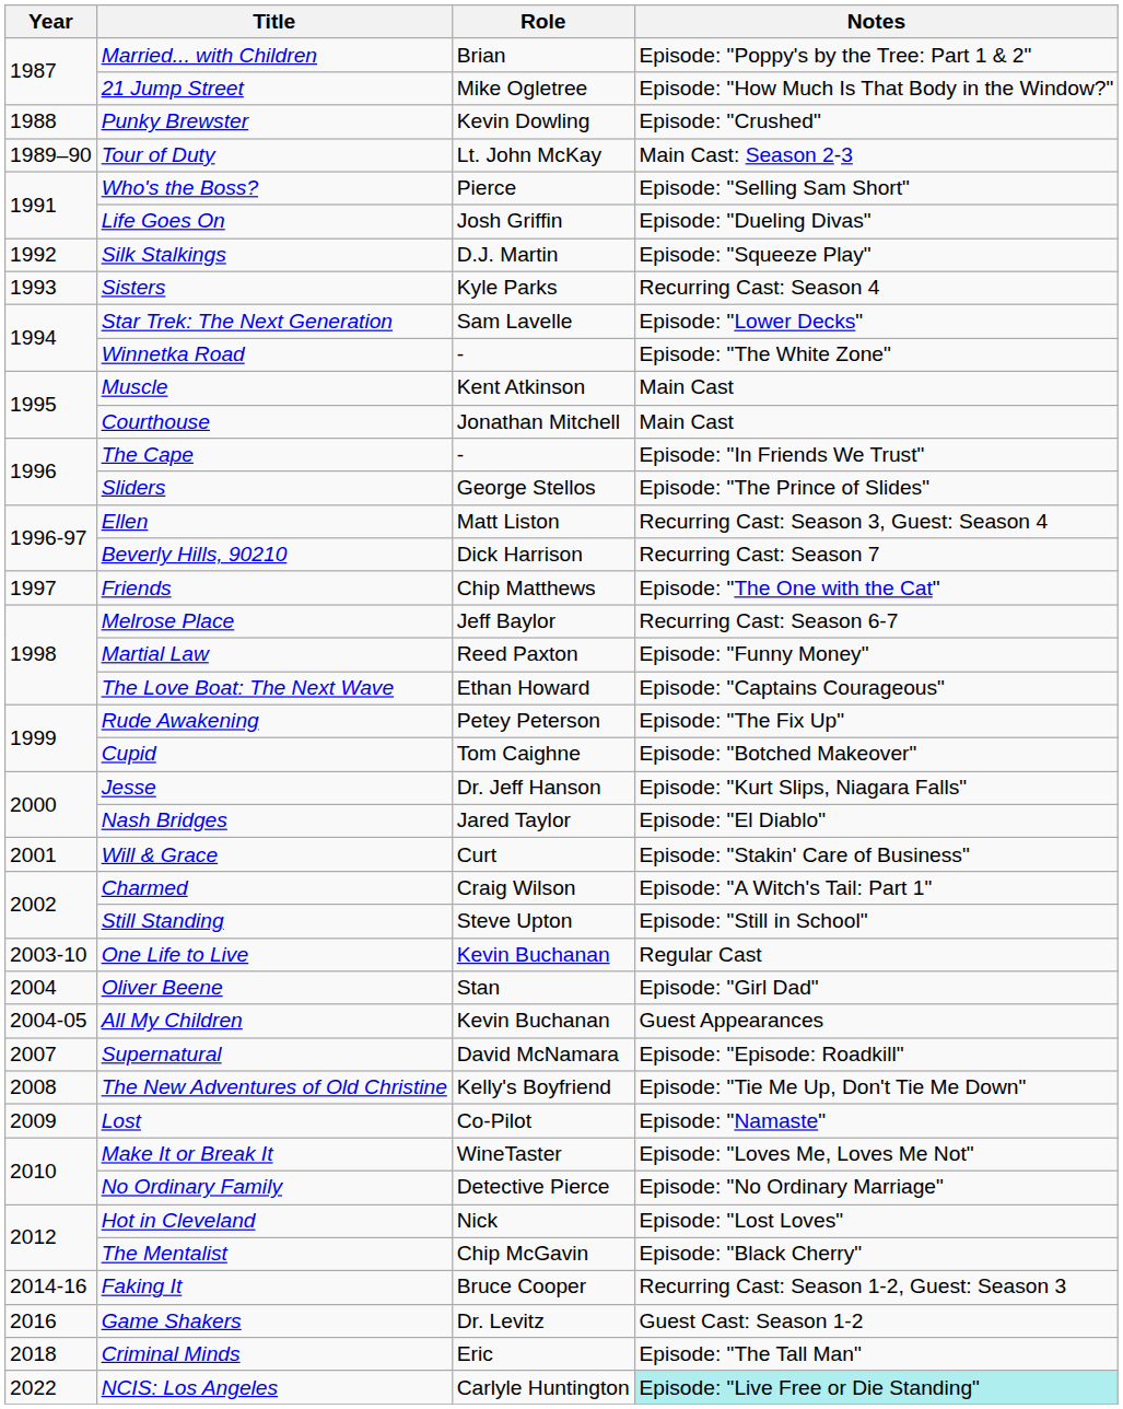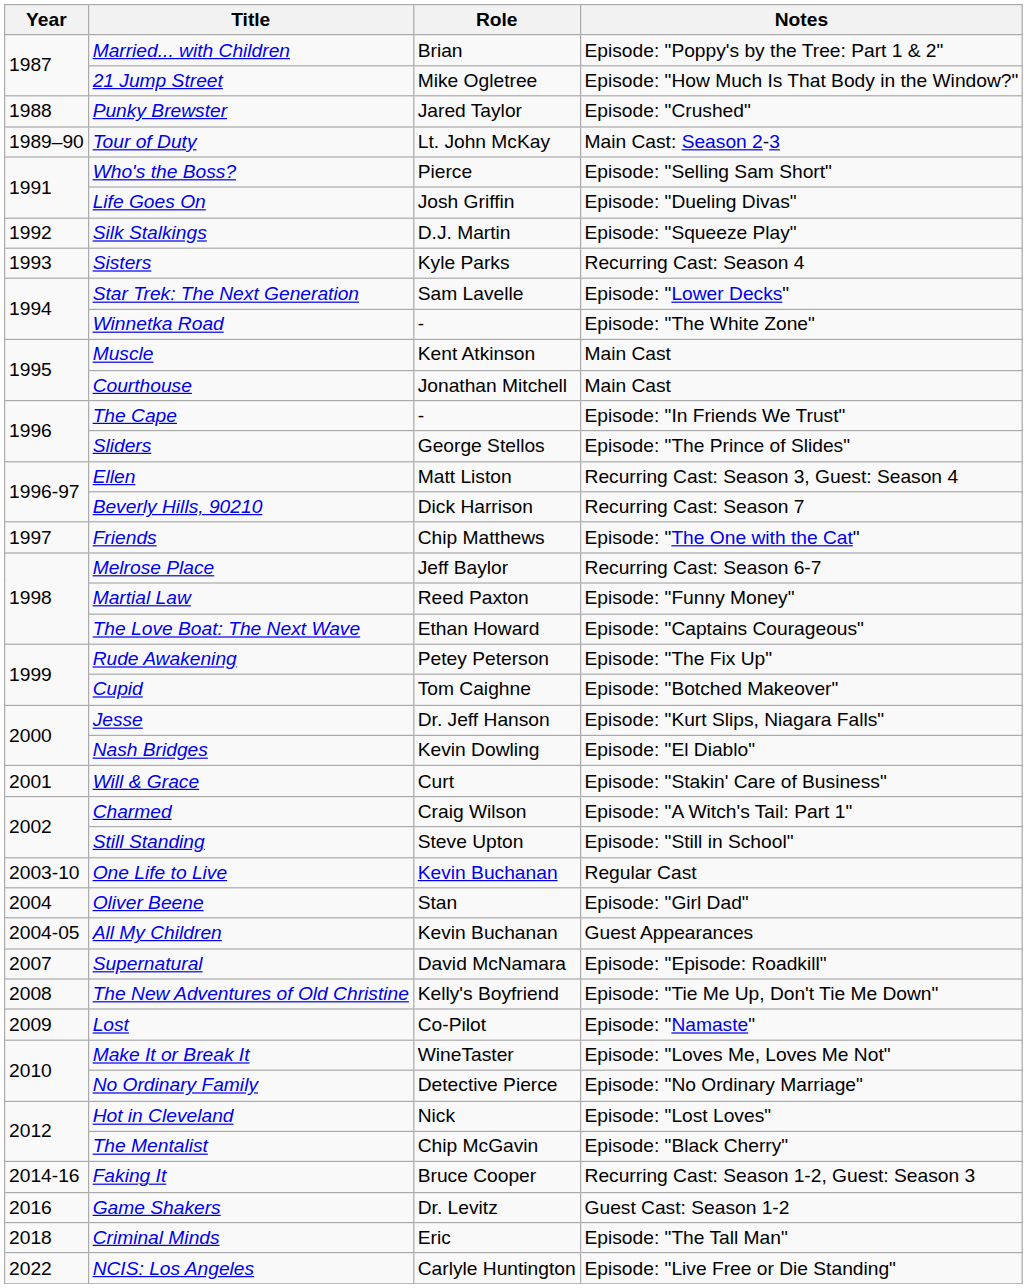 <table class="wikitable plainrowheaders sortable" style="margin-right: 0;">
 <tr>
 <th>Year</th>
 <th>Title</th>
 <th>Role</th>
 <th>Notes</th>
 </tr>
 <tr>
 <td rowspan="2">1987</td>
 <td><em><a href='#'>Married... with Children</a></em></td>
 <td>Brian</td>
 <td>Episode: "Poppy's by the Tree: Part 1 & 2"</td>
 </tr>
 <tr>
 <td><em><a href='#'>21 Jump Street</a></em></td>
 <td>Mike Ogletree</td>
 <td>Episode: "How Much Is That Body in the Window?"</td>
 </tr>
 <tr>
 <td>1988</td>
 <td><em><a href='#'>Punky Brewster</a></em></td>
-<td>Kevin Dowling</td>
+<td>Jared Taylor</td>
 <td>Episode: "Crushed"</td>
 </tr>
 <tr>
 <td>1989–90</td>
 <td><em><a href='#'>Tour of Duty</a></em></td>
 <td>Lt. John McKay</td>
 <td>Main Cast: <a href='#'>Season 2</a>-<a href='#'>3</a></td>
 </tr>
 <tr>
 <td rowspan="2">1991</td>
 <td><em><a href='#'>Who's the Boss?</a></em></td>
 <td>Pierce</td>
 <td>Episode: "Selling Sam Short"</td>
 </tr>
 <tr>
 <td><em><a href='#'>Life Goes On</a></em></td>
 <td>Josh Griffin</td>
 <td>Episode: "Dueling Divas"</td>
 </tr>
 <tr>
 <td>1992</td>
 <td><em><a href='#'>Silk Stalkings</a></em></td>
 <td>D.J. Martin</td>
 <td>Episode: "Squeeze Play"</td>
 </tr>
 <tr>
 <td>1993</td>
 <td><em><a href='#'>Sisters</a></em></td>
 <td>Kyle Parks</td>
 <td>Recurring Cast: Season 4</td>
 </tr>
 <tr>
 <td rowspan="2">1994</td>
 <td><em><a href='#'>Star Trek: The Next Generation</a></em></td>
 <td>Sam Lavelle</td>
 <td>Episode: "<a href='#'>Lower Decks</a>"</td>
 </tr>
 <tr>
 <td><em><a href='#'>Winnetka Road</a></em></td>
 <td>-</td>
 <td>Episode: "The White Zone"</td>
 </tr>
 <tr>
 <td rowspan="2">1995</td>
 <td><em><a href='#'>Muscle</a></em></td>
 <td>Kent Atkinson</td>
 <td>Main Cast</td>
 </tr>
 <tr>
 <td><em><a href='#'>Courthouse</a></em></td>
 <td>Jonathan Mitchell</td>
 <td>Main Cast</td>
 </tr>
 <tr>
 <td rowspan="2">1996</td>
 <td><em><a href='#'>The Cape</a></em></td>
 <td>-</td>
 <td>Episode: "In Friends We Trust"</td>
 </tr>
 <tr>
 <td><em><a href='#'>Sliders</a></em></td>
 <td>George Stellos</td>
 <td>Episode: "The Prince of Slides"</td>
 </tr>
 <tr>
 <td rowspan="2">1996-97</td>
 <td><em><a href='#'>Ellen</a></em></td>
 <td>Matt Liston</td>
 <td>Recurring Cast: Season 3, Guest: Season 4</td>
 </tr>
 <tr>
 <td><em><a href='#'>Beverly Hills, 90210</a></em></td>
 <td>Dick Harrison</td>
 <td>Recurring Cast: Season 7</td>
 </tr>
 <tr>
 <td>1997</td>
 <td><em><a href='#'>Friends</a></em></td>
 <td>Chip Matthews</td>
 <td>Episode: "<a href='#'>The One with the Cat</a>"</td>
 </tr>
 <tr>
 <td rowspan="3">1998</td>
 <td><em><a href='#'>Melrose Place</a></em></td>
 <td>Jeff Baylor</td>
 <td>Recurring Cast: Season 6-7</td>
 </tr>
 <tr>
 <td><em><a href='#'>Martial Law</a></em></td>
 <td>Reed Paxton</td>
 <td>Episode: "Funny Money"</td>
 </tr>
 <tr>
 <td><em><a href='#'>The Love Boat: The Next Wave</a></em></td>
 <td>Ethan Howard</td>
 <td>Episode: "Captains Courageous"</td>
 </tr>
 <tr>
 <td rowspan="2">1999</td>
 <td><em><a href='#'>Rude Awakening</a></em></td>
 <td>Petey Peterson</td>
 <td>Episode: "The Fix Up"</td>
 </tr>
 <tr>
 <td><em><a href='#'>Cupid</a></em></td>
 <td>Tom Caighne</td>
 <td>Episode: "Botched Makeover"</td>
 </tr>
 <tr>
 <td rowspan="2">2000</td>
 <td><em><a href='#'>Jesse</a></em></td>
 <td>Dr. Jeff Hanson</td>
 <td>Episode: "Kurt Slips, Niagara Falls"</td>
 </tr>
 <tr>
 <td><em><a href='#'>Nash Bridges</a></em></td>
-<td>Jared Taylor</td>
+<td>Kevin Dowling</td>
 <td>Episode: "El Diablo"</td>
 </tr>
 <tr>
 <td>2001</td>
 <td><em><a href='#'>Will & Grace</a></em></td>
 <td>Curt</td>
 <td>Episode: "Stakin' Care of Business"</td>
 </tr>
 <tr>
 <td rowspan="2">2002</td>
 <td><em><a href='#'>Charmed</a></em></td>
 <td>Craig Wilson</td>
 <td>Episode: "A Witch's Tail: Part 1"</td>
 </tr>
 <tr>
 <td><em><a href='#'>Still Standing</a></em></td>
 <td>Steve Upton</td>
 <td>Episode: "Still in School"</td>
 </tr>
 <tr>
 <td>2003-10</td>
 <td><em><a href='#'>One Life to Live</a></em></td>
 <td><a href='#'>Kevin Buchanan</a></td>
 <td>Regular Cast</td>
 </tr>
 <tr>
 <td>2004</td>
 <td><em><a href='#'>Oliver Beene</a></em></td>
 <td>Stan</td>
 <td>Episode: "Girl Dad"</td>
 </tr>
 <tr>
 <td>2004-05</td>
 <td><em><a href='#'>All My Children</a></em></td>
 <td>Kevin Buchanan</td>
 <td>Guest Appearances</td>
 </tr>
 <tr>
 <td>2007</td>
 <td><em><a href='#'>Supernatural</a></em></td>
 <td>David McNamara</td>
 <td>Episode: "Episode: Roadkill"</td>
 </tr>
 <tr>
 <td>2008</td>
 <td><em><a href='#'>The New Adventures of Old Christine</a></em></td>
 <td>Kelly's Boyfriend</td>
 <td>Episode: "Tie Me Up, Don't Tie Me Down"</td>
 </tr>
 <tr>
 <td>2009</td>
 <td><em><a href='#'>Lost</a></em></td>
 <td>Co-Pilot</td>
 <td>Episode: "<a href='#'>Namaste</a>"</td>
 </tr>
 <tr>
 <td rowspan="2">2010</td>
 <td><em><a href='#'>Make It or Break It</a></em></td>
 <td>WineTaster</td>
 <td>Episode: "Loves Me, Loves Me Not"</td>
 </tr>
 <tr>
 <td><em><a href='#'>No Ordinary Family</a></em></td>
 <td>Detective Pierce</td>
 <td>Episode: "No Ordinary Marriage"</td>
 </tr>
 <tr>
 <td rowspan="2">2012</td>
 <td><em><a href='#'>Hot in Cleveland</a></em></td>
 <td>Nick</td>
 <td>Episode: "Lost Loves"</td>
 </tr>
 <tr>
 <td><em><a href='#'>The Mentalist</a></em></td>
 <td>Chip McGavin</td>
 <td>Episode: "Black Cherry"</td>
 </tr>
 <tr>
 <td>2014-16</td>
 <td><em><a href='#'>Faking It</a></em></td>
 <td>Bruce Cooper</td>
 <td>Recurring Cast: Season 1-2, Guest: Season 3</td>
 </tr>
 <tr>
 <td>2016</td>
 <td><em><a href='#'>Game Shakers</a></em></td>
 <td>Dr. Levitz</td>
 <td>Guest Cast: Season 1-2</td>
 </tr>
 <tr>
 <td>2018</td>
 <td><em><a href='#'>Criminal Minds</a></em></td>
 <td>Eric</td>
 <td>Episode: "The Tall Man"</td>
 </tr>
 <tr>
 <td>2022</td>
 <td><em><a href='#'>NCIS: Los Angeles</a></em></td>
 <td>Carlyle Huntington</td>
-<td style="background: paleturquoise;">Episode: "Live Free or Die Standing"</td>
+<td>Episode: "Live Free or Die Standing"</td>
 </tr>
 </table>
